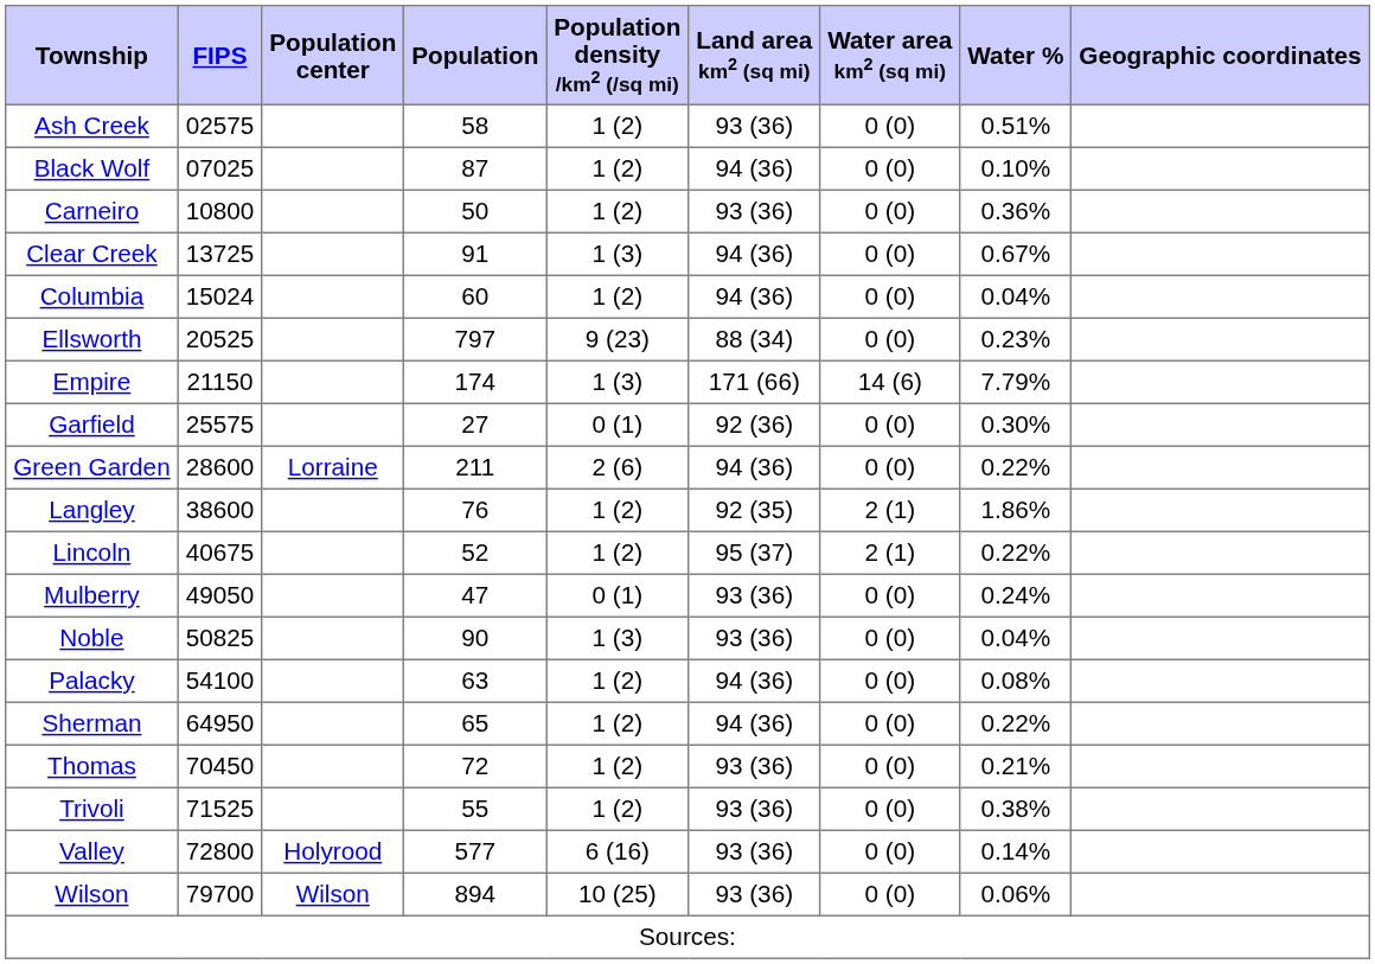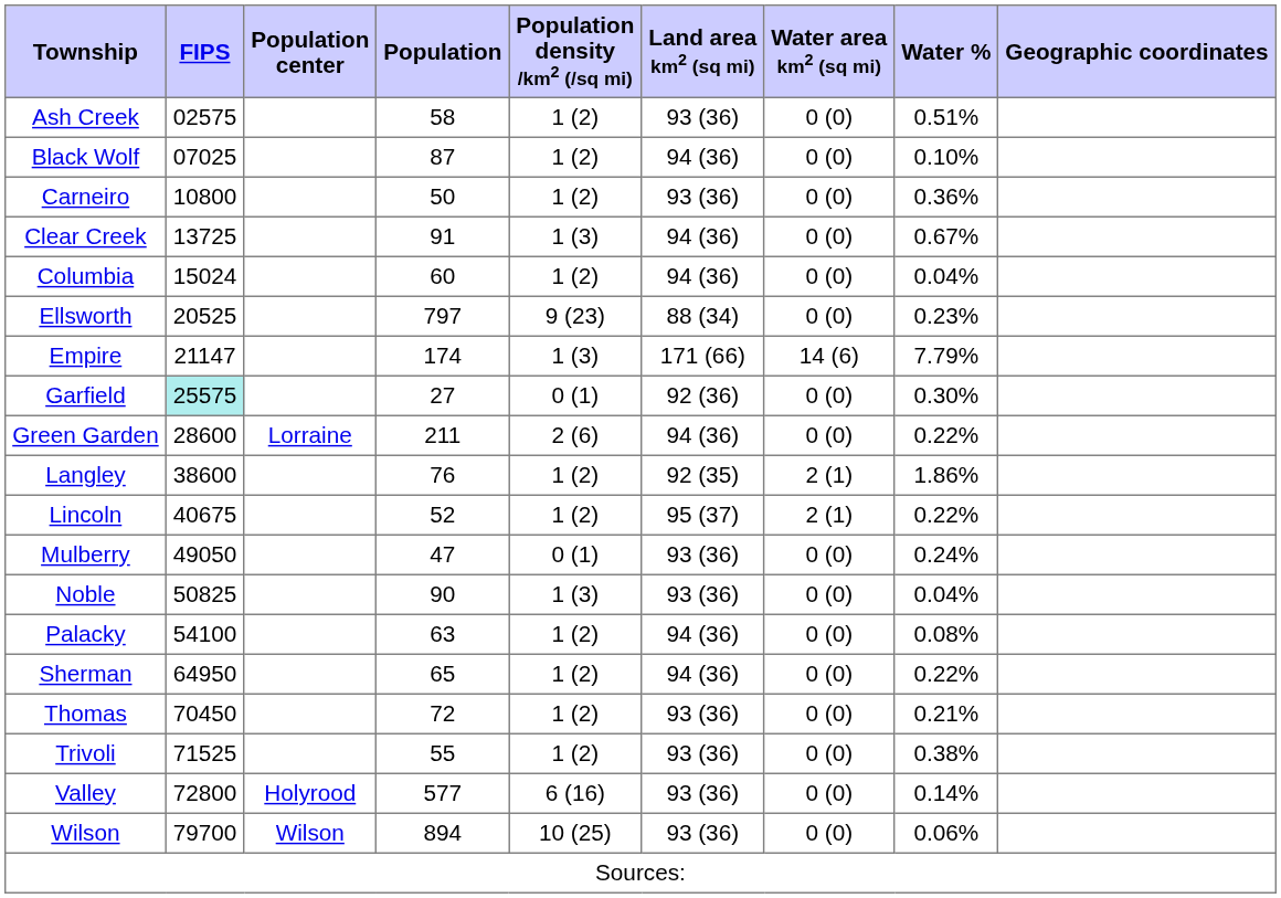 <table class="toccolours" border=1 cellspacing=0 cellpadding=4 style="text-align:center; border-collapse:collapse; font-size:90%;">
 <tr style="background:#ccccff">
 <th>Township</th>
 <th><a href='#'>FIPS</a></th>
 <th>Population<br>center</th>
 <th>Population</th>
 <th>Population<br>density<br><small>/km<sup>2</sup> (/sq mi)</small></th>
 <th>Land area<br><small>km<sup>2</sup> (sq mi)</small></th>
 <th>Water area<br><small>km<sup>2</sup> (sq mi)</small></th>
 <th>Water %</th>
 <th>Geographic coordinates</th>
 </tr>
 <tr>
 <td><a href='#'>Ash Creek</a></td>
 <td>02575</td>
 <td></td>
 <td>58</td>
 <td>1 (2)</td>
 <td>93 (36)</td>
 <td>0 (0)</td>
 <td>0.51%</td>
 <td></td>
 </tr>
 <tr>
 <td><a href='#'>Black Wolf</a></td>
 <td>07025</td>
 <td></td>
 <td>87</td>
 <td>1 (2)</td>
 <td>94 (36)</td>
 <td>0 (0)</td>
 <td>0.10%</td>
 <td></td>
 </tr>
 <tr>
 <td><a href='#'>Carneiro</a></td>
 <td>10800</td>
 <td></td>
 <td>50</td>
 <td>1 (2)</td>
 <td>93 (36)</td>
 <td>0 (0)</td>
 <td>0.36%</td>
 <td></td>
 </tr>
 <tr>
 <td><a href='#'>Clear Creek</a></td>
 <td>13725</td>
 <td></td>
 <td>91</td>
 <td>1 (3)</td>
 <td>94 (36)</td>
 <td>0 (0)</td>
 <td>0.67%</td>
 <td></td>
 </tr>
 <tr>
 <td><a href='#'>Columbia</a></td>
 <td>15024</td>
 <td></td>
 <td>60</td>
 <td>1 (2)</td>
 <td>94 (36)</td>
 <td>0 (0)</td>
 <td>0.04%</td>
 <td></td>
 </tr>
 <tr>
 <td><a href='#'>Ellsworth</a></td>
 <td>20525</td>
 <td></td>
 <td>797</td>
 <td>9 (23)</td>
 <td>88 (34)</td>
 <td>0 (0)</td>
 <td>0.23%</td>
 <td></td>
 </tr>
 <tr>
 <td><a href='#'>Empire</a></td>
-<td>21150</td>
+<td>21147</td>
 <td></td>
 <td>174</td>
 <td>1 (3)</td>
 <td>171 (66)</td>
 <td>14 (6)</td>
 <td>7.79%</td>
 <td></td>
 </tr>
 <tr>
 <td><a href='#'>Garfield</a></td>
-<td>25575</td>
+<td style="background: paleturquoise;">25575</td>
 <td></td>
 <td>27</td>
 <td>0 (1)</td>
 <td>92 (36)</td>
 <td>0 (0)</td>
 <td>0.30%</td>
 <td></td>
 </tr>
 <tr>
 <td><a href='#'>Green Garden</a></td>
 <td>28600</td>
 <td><a href='#'>Lorraine</a></td>
 <td>211</td>
 <td>2 (6)</td>
 <td>94 (36)</td>
 <td>0 (0)</td>
 <td>0.22%</td>
 <td></td>
 </tr>
 <tr>
 <td><a href='#'>Langley</a></td>
 <td>38600</td>
 <td></td>
 <td>76</td>
 <td>1 (2)</td>
 <td>92 (35)</td>
 <td>2 (1)</td>
 <td>1.86%</td>
 <td></td>
 </tr>
 <tr>
 <td><a href='#'>Lincoln</a></td>
 <td>40675</td>
 <td></td>
 <td>52</td>
 <td>1 (2)</td>
 <td>95 (37)</td>
 <td>2 (1)</td>
 <td>0.22%</td>
 <td></td>
 </tr>
 <tr>
 <td><a href='#'>Mulberry</a></td>
 <td>49050</td>
 <td></td>
 <td>47</td>
 <td>0 (1)</td>
 <td>93 (36)</td>
 <td>0 (0)</td>
 <td>0.24%</td>
 <td></td>
 </tr>
 <tr>
 <td><a href='#'>Noble</a></td>
 <td>50825</td>
 <td></td>
 <td>90</td>
 <td>1 (3)</td>
 <td>93 (36)</td>
 <td>0 (0)</td>
 <td>0.04%</td>
 <td></td>
 </tr>
 <tr>
 <td><a href='#'>Palacky</a></td>
 <td>54100</td>
 <td></td>
 <td>63</td>
 <td>1 (2)</td>
 <td>94 (36)</td>
 <td>0 (0)</td>
 <td>0.08%</td>
 <td></td>
 </tr>
 <tr>
 <td><a href='#'>Sherman</a></td>
 <td>64950</td>
 <td></td>
 <td>65</td>
 <td>1 (2)</td>
 <td>94 (36)</td>
 <td>0 (0)</td>
 <td>0.22%</td>
 <td></td>
 </tr>
 <tr>
 <td><a href='#'>Thomas</a></td>
 <td>70450</td>
 <td></td>
 <td>72</td>
 <td>1 (2)</td>
 <td>93 (36)</td>
 <td>0 (0)</td>
 <td>0.21%</td>
 <td></td>
 </tr>
 <tr>
 <td><a href='#'>Trivoli</a></td>
 <td>71525</td>
 <td></td>
 <td>55</td>
 <td>1 (2)</td>
 <td>93 (36)</td>
 <td>0 (0)</td>
 <td>0.38%</td>
 <td></td>
 </tr>
 <tr>
 <td><a href='#'>Valley</a></td>
 <td>72800</td>
 <td><a href='#'>Holyrood</a></td>
 <td>577</td>
 <td>6 (16)</td>
 <td>93 (36)</td>
 <td>0 (0)</td>
 <td>0.14%</td>
 <td></td>
 </tr>
 <tr>
 <td><a href='#'>Wilson</a></td>
 <td>79700</td>
 <td><a href='#'>Wilson</a></td>
 <td>894</td>
 <td>10 (25)</td>
 <td>93 (36)</td>
 <td>0 (0)</td>
 <td>0.06%</td>
 <td></td>
 </tr>
 <tr>
 <td colspan=9>Sources: </td>
 </tr>
 </table>
